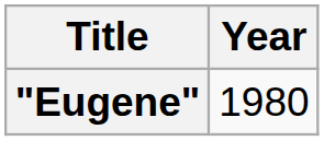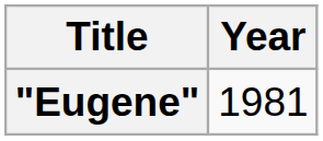 <table class="wikitable plainrowheaders" style="text-align:center;">
 <tr>
 <th scope=col>Title</th>
 <th scope=col>Year</th>
 </tr>
 <tr>
 <th scope="row">"Eugene"</th>
-<td>1980</td>
+<td>1981</td>
 </tr>
 </table>
